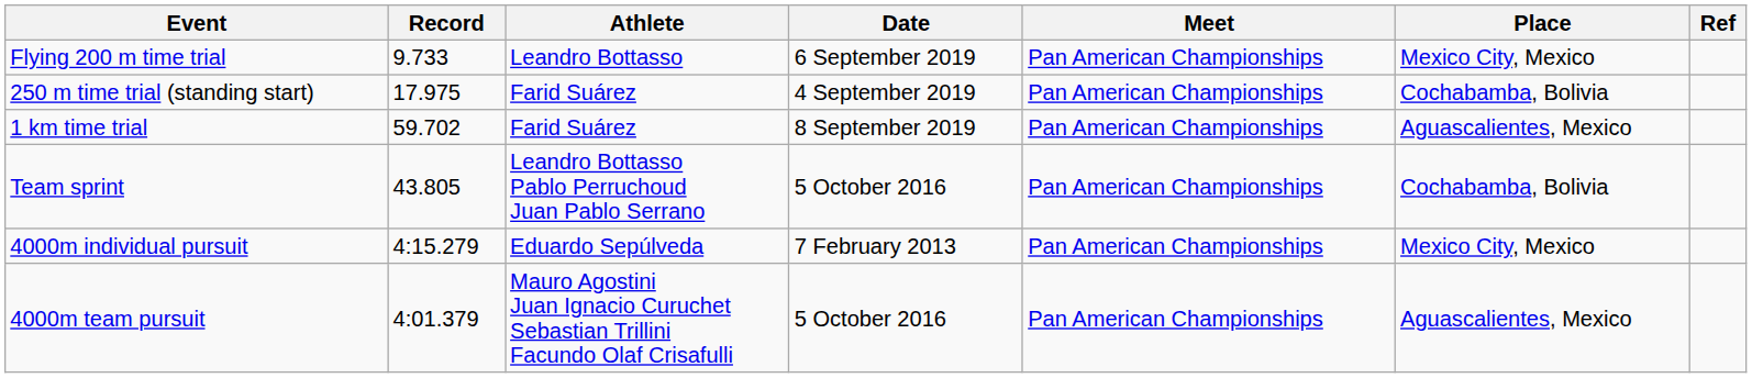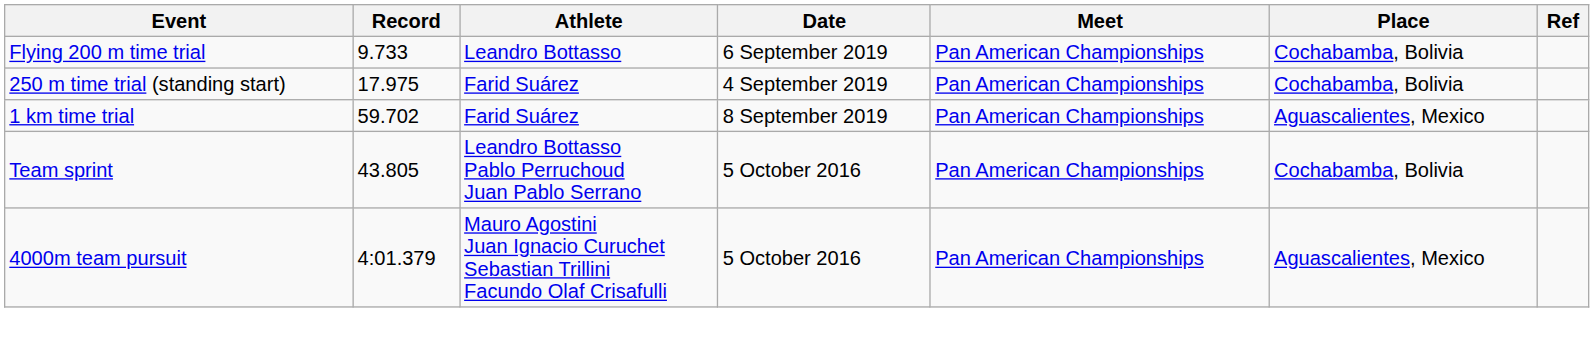 <table class="wikitable" style="font-size:95%; width: 95%;">
 <tr>
 <th>Event</th>
 <th>Record</th>
 <th>Athlete</th>
 <th>Date</th>
 <th>Meet</th>
 <th>Place</th>
 <th>Ref</th>
 </tr>
 <tr>
 <td><a href='#'>Flying 200 m time trial</a></td>
 <td>9.733</td>
 <td><a href='#'>Leandro Bottasso</a></td>
 <td>6 September 2019</td>
 <td><a href='#'>Pan American Championships</a></td>
-<td><a href='#'>Mexico City</a>, Mexico</td>
+<td><a href='#'>Cochabamba</a>, Bolivia</td>
 <td></td>
 </tr>
 <tr>
 <td><a href='#'>250 m time trial</a> (standing start)</td>
 <td>17.975</td>
 <td><a href='#'>Farid Suárez</a></td>
 <td>4 September 2019</td>
 <td><a href='#'>Pan American Championships</a></td>
 <td><a href='#'>Cochabamba</a>, Bolivia</td>
 <td></td>
 </tr>
 <tr>
 <td><a href='#'>1 km time trial</a></td>
 <td>59.702</td>
 <td><a href='#'>Farid Suárez</a></td>
 <td>8 September 2019</td>
 <td><a href='#'>Pan American Championships</a></td>
 <td><a href='#'>Aguascalientes</a>, Mexico</td>
 <td></td>
 </tr>
 <tr>
 <td><a href='#'>Team sprint</a></td>
 <td>43.805</td>
 <td><a href='#'>Leandro Bottasso</a><br><a href='#'>Pablo Perruchoud</a><br><a href='#'>Juan Pablo Serrano</a></td>
 <td>5 October 2016</td>
 <td><a href='#'>Pan American Championships</a></td>
 <td><a href='#'>Cochabamba</a>, Bolivia</td>
 <td></td>
 </tr>
 <tr>
-<td><a href='#'>4000m individual pursuit</a></td>
-<td>4:15.279</td>
-<td><a href='#'>Eduardo Sepúlveda</a></td>
-<td>7 February 2013</td>
-<td><a href='#'>Pan American Championships</a></td>
-<td><a href='#'>Mexico City</a>, Mexico</td>
-<td></td>
-</tr>
-<tr>
 <td><a href='#'>4000m team pursuit</a></td>
 <td>4:01.379</td>
 <td><a href='#'>Mauro Agostini</a><br><a href='#'>Juan Ignacio Curuchet</a><br><a href='#'>Sebastian Trillini</a><br><a href='#'>Facundo Olaf Crisafulli</a></td>
 <td>5 October 2016</td>
 <td><a href='#'>Pan American Championships</a></td>
 <td><a href='#'>Aguascalientes</a>, Mexico</td>
 <td></td>
 </tr>
 </table>
